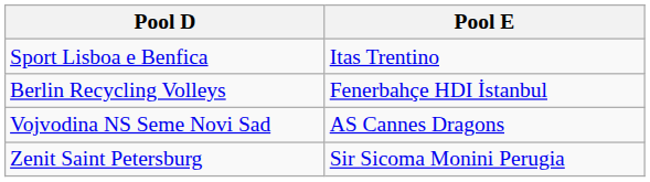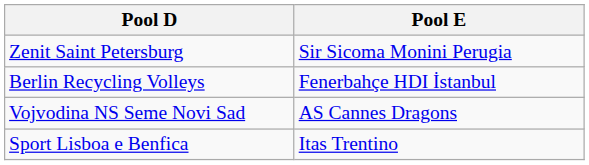 <table class="wikitable" style="text-align:left">
 <tr>
 <th width=230>Pool D</th>
 <th width=230>Pool E</th>
 </tr>
 <tr>
-<td> <a href='#'>Sport Lisboa e Benfica</a></td>
-<td> <a href='#'>Itas Trentino</a></td>
+<td> <a href='#'>Zenit Saint Petersburg</a></td>
+<td> <a href='#'>Sir Sicoma Monini Perugia</a></td>
 </tr>
 <tr>
 <td> <a href='#'>Berlin Recycling Volleys</a></td>
 <td> <a href='#'>Fenerbahçe HDI İstanbul</a></td>
 </tr>
 <tr>
 <td> <a href='#'>Vojvodina NS Seme Novi Sad</a></td>
 <td> <a href='#'>AS Cannes Dragons</a></td>
 </tr>
 <tr>
-<td> <a href='#'>Zenit Saint Petersburg</a></td>
-<td> <a href='#'>Sir Sicoma Monini Perugia</a></td>
+<td> <a href='#'>Sport Lisboa e Benfica</a></td>
+<td> <a href='#'>Itas Trentino</a></td>
 </tr>
 </table>
